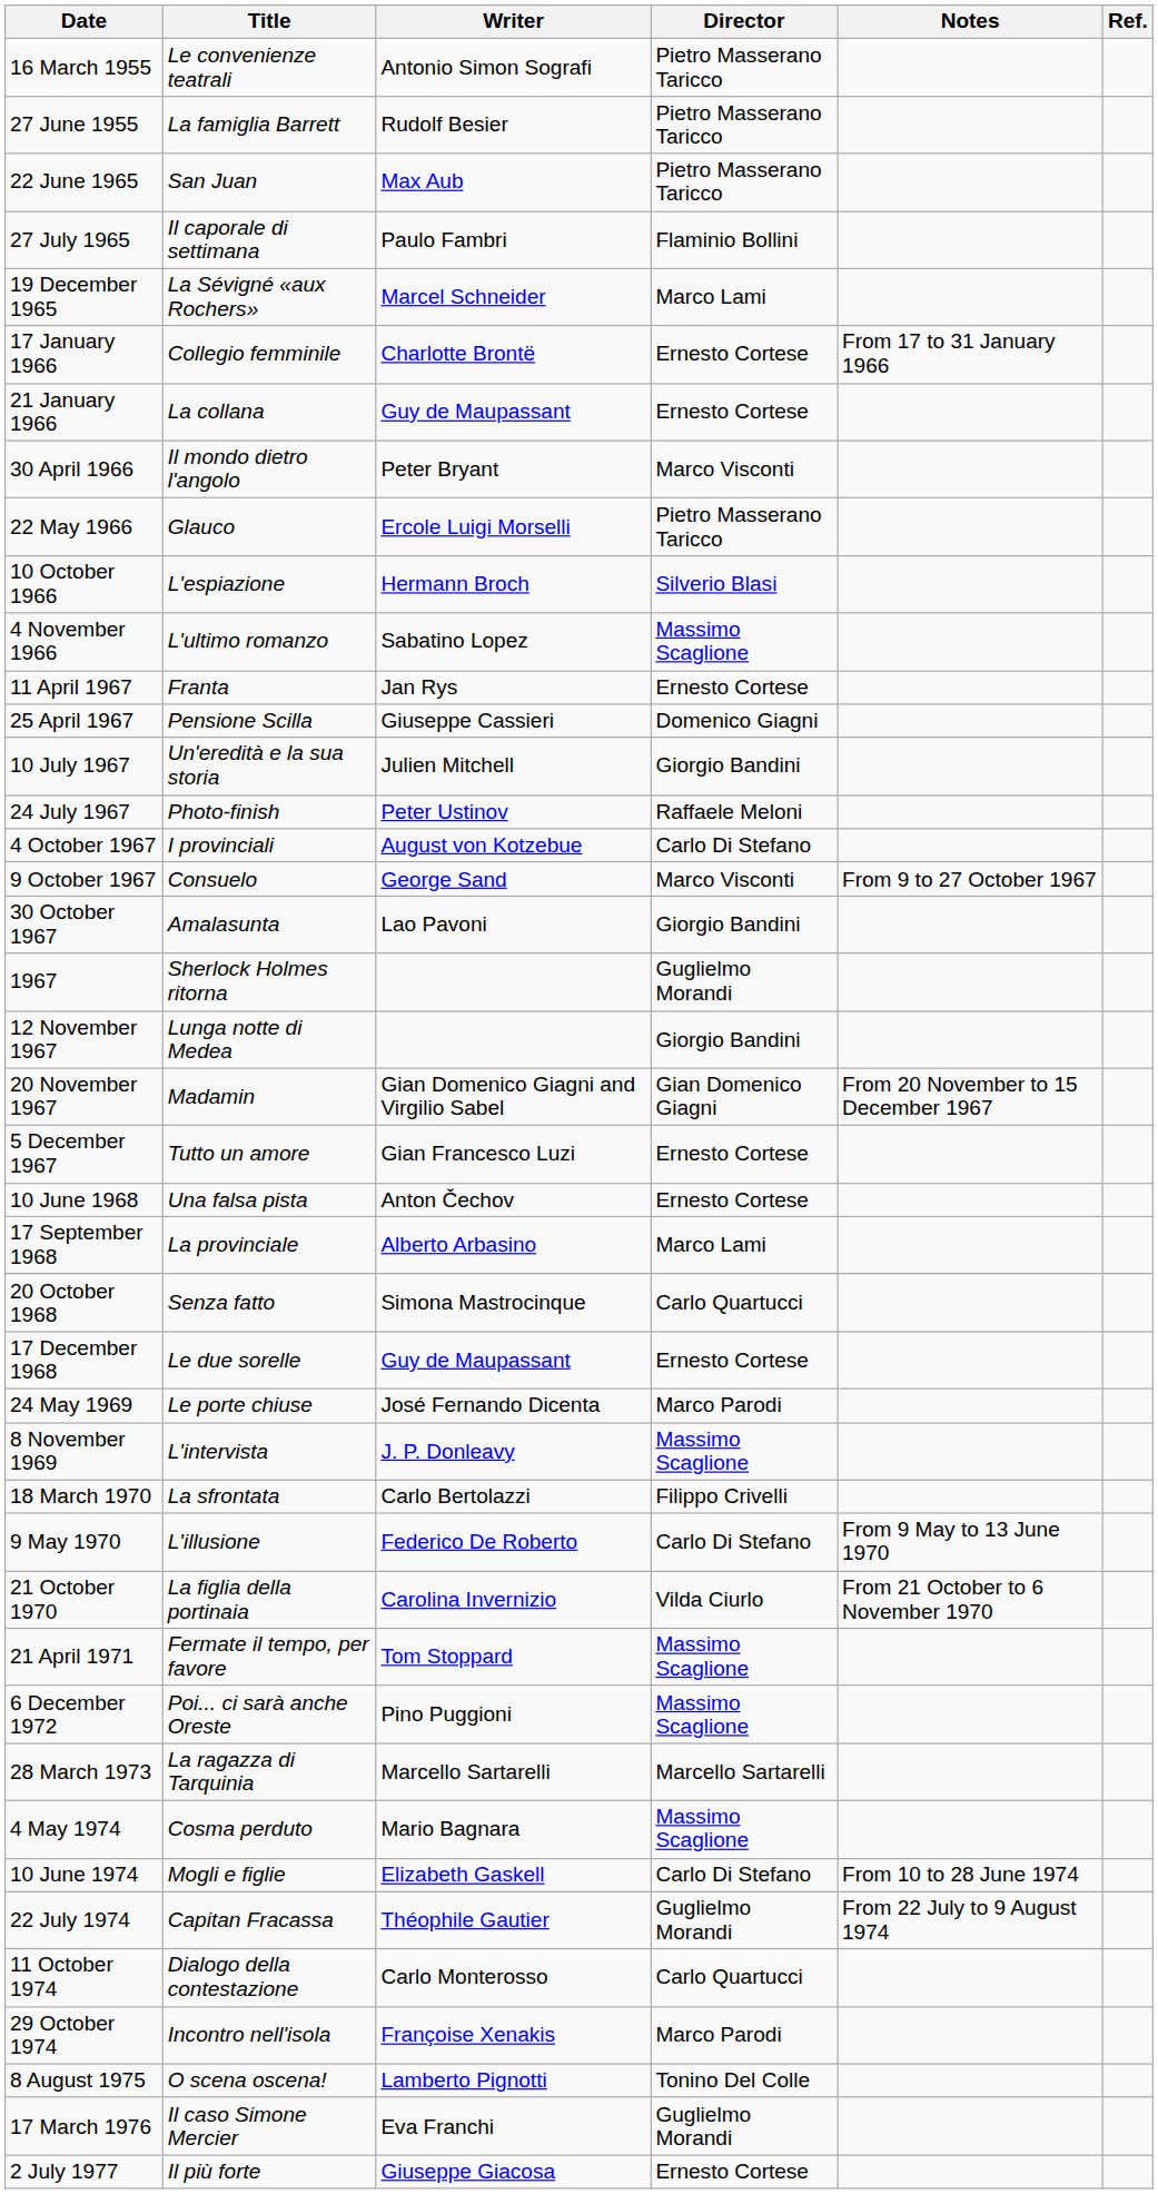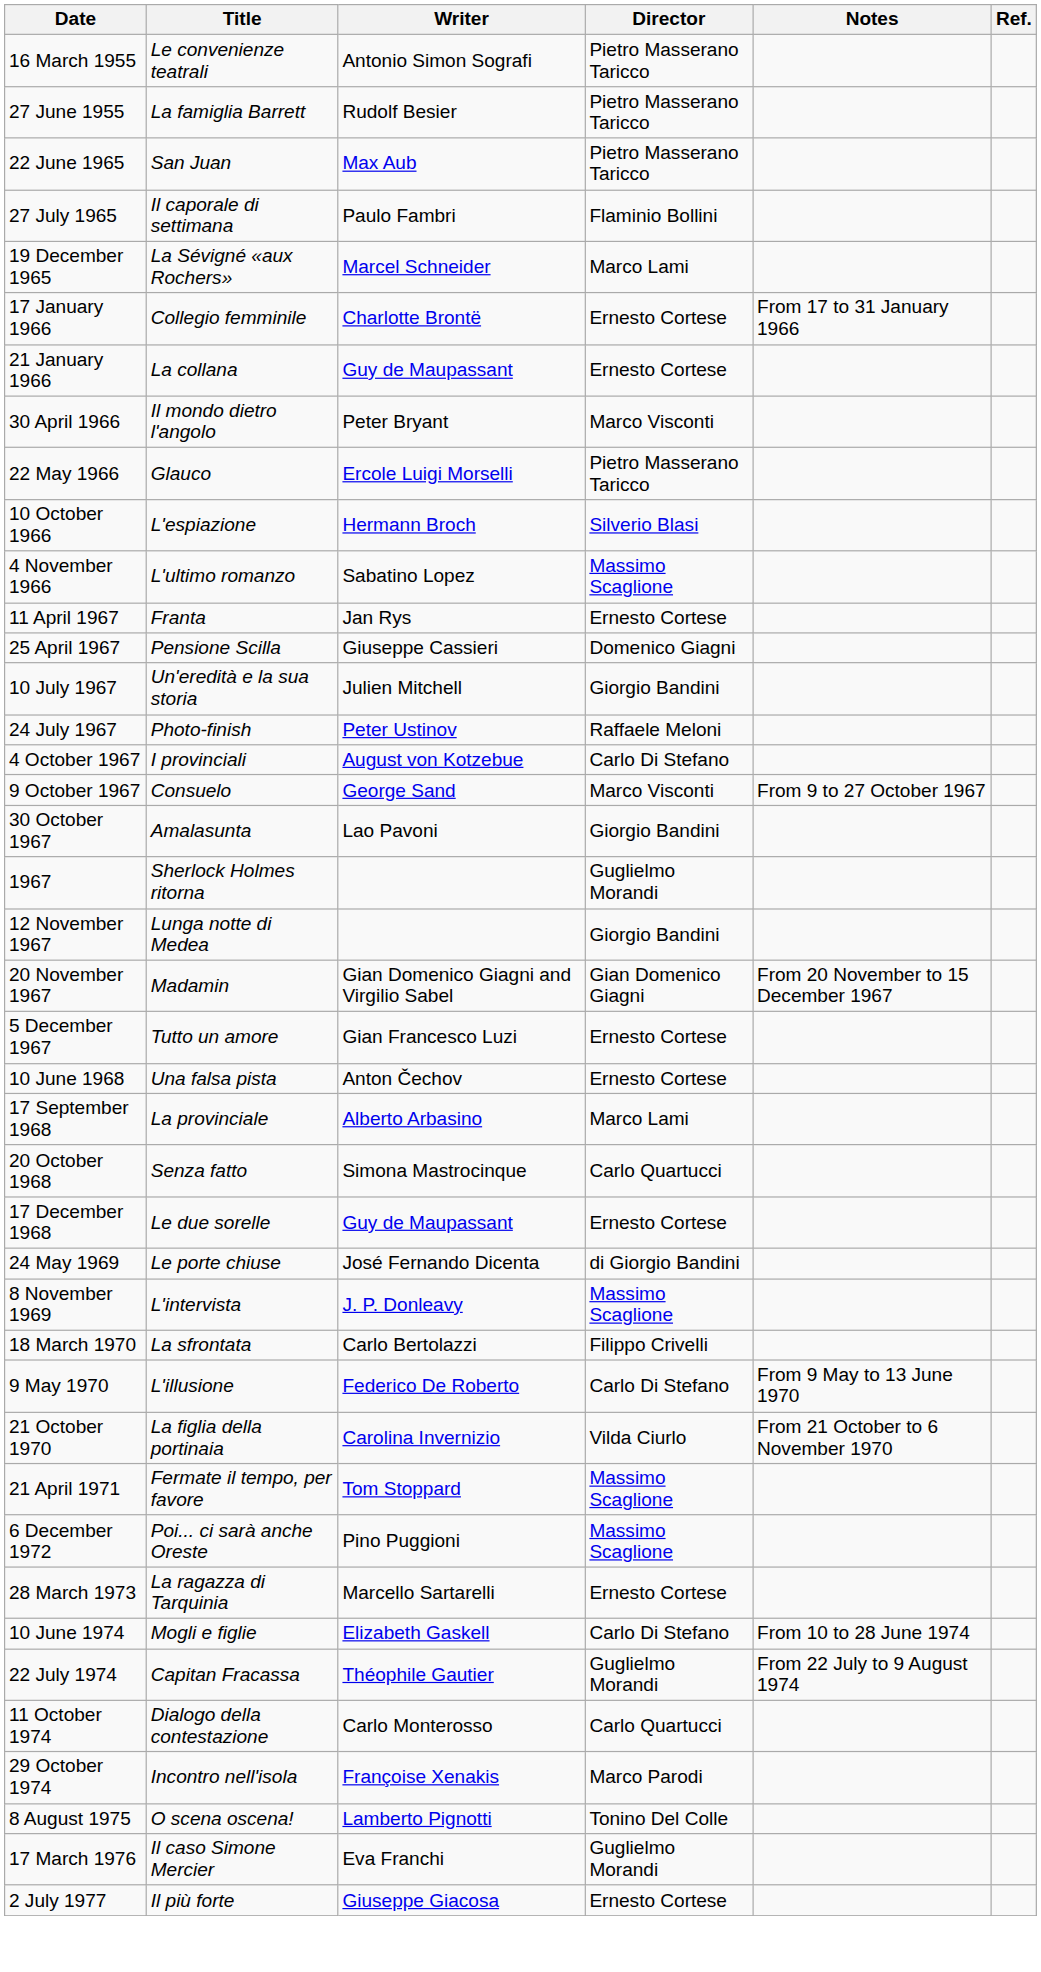 <table class="wikitable sortable defaultleft col1right">
 <tr>
 <th>Date</th>
 <th>Title</th>
 <th>Writer</th>
 <th>Director</th>
 <th>Notes</th>
 <th>Ref.</th>
 </tr>
 <tr>
 <td>16 March 1955</td>
 <td><em>Le convenienze teatrali</em></td>
 <td>Antonio Simon Sografi</td>
 <td>Pietro Masserano Taricco</td>
 <td></td>
 <td></td>
 </tr>
 <tr>
 <td>27 June 1955</td>
 <td><em>La famiglia Barrett</em></td>
 <td>Rudolf Besier</td>
 <td>Pietro Masserano Taricco</td>
 <td></td>
 <td></td>
 </tr>
 <tr>
 <td>22 June 1965</td>
 <td><em>San Juan</em></td>
 <td><a href='#'>Max Aub</a></td>
 <td>Pietro Masserano Taricco</td>
 <td></td>
 <td></td>
 </tr>
 <tr>
 <td>27 July 1965</td>
 <td><em>Il caporale di settimana</em></td>
 <td>Paulo Fambri</td>
 <td>Flaminio Bollini</td>
 <td></td>
 <td></td>
 </tr>
 <tr>
 <td>19 December 1965</td>
 <td><em>La Sévigné «aux Rochers»</em></td>
 <td><a href='#'>Marcel Schneider</a></td>
 <td>Marco Lami</td>
 <td></td>
 <td></td>
 </tr>
 <tr>
 <td>17 January 1966</td>
 <td><em>Collegio femminile</em></td>
 <td><a href='#'>Charlotte Brontë</a></td>
 <td>Ernesto Cortese</td>
 <td>From 17 to 31 January 1966</td>
 <td></td>
 </tr>
 <tr>
 <td>21 January 1966</td>
 <td><em>La collana</em></td>
 <td><a href='#'>Guy de Maupassant</a></td>
 <td>Ernesto Cortese</td>
 <td></td>
 <td></td>
 </tr>
 <tr>
 <td>30 April 1966</td>
 <td><em>Il mondo dietro l'angolo</em></td>
 <td>Peter Bryant</td>
 <td>Marco Visconti</td>
 <td></td>
 <td></td>
 </tr>
 <tr>
 <td>22 May 1966</td>
 <td><em>Glauco</em></td>
 <td><a href='#'>Ercole Luigi Morselli</a></td>
 <td>Pietro Masserano Taricco</td>
 <td></td>
 <td></td>
 </tr>
 <tr>
 <td>10 October 1966</td>
 <td><em>L'espiazione</em></td>
 <td><a href='#'>Hermann Broch</a></td>
 <td><a href='#'>Silverio Blasi</a></td>
 <td></td>
 <td></td>
 </tr>
 <tr>
 <td>4 November 1966</td>
 <td><em>L'ultimo romanzo</em></td>
 <td>Sabatino Lopez</td>
 <td><a href='#'>Massimo Scaglione</a></td>
 <td></td>
 <td></td>
 </tr>
 <tr>
 <td>11 April 1967</td>
 <td><em>Franta</em></td>
 <td>Jan Rys</td>
 <td>Ernesto Cortese</td>
 <td></td>
 <td></td>
 </tr>
 <tr>
 <td>25 April 1967</td>
 <td><em>Pensione Scilla</em></td>
 <td>Giuseppe Cassieri</td>
 <td>Domenico Giagni</td>
 <td></td>
 <td></td>
 </tr>
 <tr>
 <td>10 July 1967</td>
 <td><em>Un'eredità e la sua storia</em></td>
 <td>Julien Mitchell</td>
 <td>Giorgio Bandini</td>
 <td></td>
 <td></td>
 </tr>
 <tr>
 <td>24 July 1967</td>
 <td><em>Photo-finish</em></td>
 <td><a href='#'>Peter Ustinov</a></td>
 <td>Raffaele Meloni</td>
 <td></td>
 <td></td>
 </tr>
 <tr>
 <td>4 October 1967</td>
 <td><em>I provinciali</em></td>
 <td><a href='#'>August von Kotzebue</a></td>
 <td>Carlo Di Stefano</td>
 <td></td>
 <td></td>
 </tr>
 <tr>
 <td>9 October 1967</td>
 <td><em>Consuelo</em></td>
 <td><a href='#'>George Sand</a></td>
 <td>Marco Visconti</td>
 <td>From 9 to 27 October 1967</td>
 <td></td>
 </tr>
 <tr>
 <td>30 October 1967</td>
 <td><em>Amalasunta</em></td>
 <td>Lao Pavoni</td>
 <td>Giorgio Bandini</td>
 <td></td>
 <td></td>
 </tr>
 <tr>
 <td>1967</td>
 <td><em>Sherlock Holmes ritorna</em></td>
 <td></td>
 <td>Guglielmo Morandi</td>
 <td></td>
 <td></td>
 </tr>
 <tr>
 <td>12 November 1967</td>
 <td><em>Lunga notte di Medea</em></td>
 <td></td>
 <td>Giorgio Bandini</td>
 <td></td>
 <td></td>
 </tr>
 <tr>
 <td>20 November 1967</td>
 <td><em>Madamin</em></td>
 <td>Gian Domenico Giagni and Virgilio Sabel</td>
 <td>Gian Domenico Giagni</td>
 <td>From 20 November to 15 December 1967</td>
 <td></td>
 </tr>
 <tr>
 <td>5 December 1967</td>
 <td><em>Tutto un amore</em></td>
 <td>Gian Francesco Luzi</td>
 <td>Ernesto Cortese</td>
 <td></td>
 <td></td>
 </tr>
 <tr>
 <td>10 June 1968</td>
 <td><em>Una falsa pista</em></td>
 <td>Anton Čechov</td>
 <td>Ernesto Cortese</td>
 <td></td>
 <td></td>
 </tr>
 <tr>
 <td>17 September 1968</td>
 <td><em>La provinciale</em></td>
 <td><a href='#'>Alberto Arbasino</a></td>
 <td>Marco Lami</td>
 <td></td>
 <td></td>
 </tr>
 <tr>
 <td>20 October 1968</td>
 <td><em>Senza fatto</em></td>
 <td>Simona Mastrocinque</td>
 <td>Carlo Quartucci</td>
 <td></td>
 <td></td>
 </tr>
 <tr>
 <td>17 December 1968</td>
 <td><em>Le due sorelle</em></td>
 <td><a href='#'>Guy de Maupassant</a></td>
 <td>Ernesto Cortese</td>
 <td></td>
 <td></td>
 </tr>
 <tr>
 <td>24 May 1969</td>
 <td><em>Le porte chiuse</em></td>
 <td>José Fernando Dicenta</td>
-<td>Marco Parodi</td>
+<td>di Giorgio Bandini</td>
 <td></td>
 <td></td>
 </tr>
 <tr>
 <td>8 November 1969</td>
 <td><em>L'intervista</em></td>
 <td><a href='#'>J. P. Donleavy</a></td>
 <td><a href='#'>Massimo Scaglione</a></td>
 <td></td>
 <td></td>
 </tr>
 <tr>
 <td>18 March 1970</td>
 <td><em>La sfrontata</em></td>
 <td>Carlo Bertolazzi</td>
 <td>Filippo Crivelli</td>
 <td></td>
 <td></td>
 </tr>
 <tr>
 <td>9 May 1970</td>
 <td><em>L'illusione</em></td>
 <td><a href='#'>Federico De Roberto</a></td>
 <td>Carlo Di Stefano</td>
 <td>From 9 May to 13 June 1970</td>
 <td></td>
 </tr>
 <tr>
 <td>21 October 1970</td>
 <td><em>La figlia della portinaia</em></td>
 <td><a href='#'>Carolina Invernizio</a></td>
 <td>Vilda Ciurlo</td>
 <td>From 21 October to 6 November 1970</td>
 <td></td>
 </tr>
 <tr>
 <td>21 April 1971</td>
 <td><em>Fermate il tempo, per favore</em></td>
 <td><a href='#'>Tom Stoppard</a></td>
 <td><a href='#'>Massimo Scaglione</a></td>
 <td></td>
 <td></td>
 </tr>
 <tr>
 <td>6 December 1972</td>
 <td><em>Poi... ci sarà anche Oreste</em></td>
 <td>Pino Puggioni</td>
 <td><a href='#'>Massimo Scaglione</a></td>
 <td></td>
 <td></td>
 </tr>
 <tr>
 <td>28 March 1973</td>
 <td><em>La ragazza di Tarquinia</em></td>
 <td>Marcello Sartarelli</td>
-<td>Marcello Sartarelli</td>
-<td></td>
-<td></td>
-</tr>
-<tr>
-<td>4 May 1974</td>
-<td><em>Cosma perduto</em></td>
-<td>Mario Bagnara</td>
-<td><a href='#'>Massimo Scaglione</a></td>
+<td>Ernesto Cortese</td>
 <td></td>
 <td></td>
 </tr>
 <tr>
 <td>10 June 1974</td>
 <td><em>Mogli e figlie</em></td>
 <td><a href='#'>Elizabeth Gaskell</a></td>
 <td>Carlo Di Stefano</td>
 <td>From 10 to 28 June 1974</td>
 <td></td>
 </tr>
 <tr>
 <td>22 July 1974</td>
 <td><em>Capitan Fracassa</em></td>
 <td><a href='#'>Théophile Gautier</a></td>
 <td>Guglielmo Morandi</td>
 <td>From 22 July to 9 August 1974</td>
 <td></td>
 </tr>
 <tr>
 <td>11 October 1974</td>
 <td><em>Dialogo della contestazione</em></td>
 <td>Carlo Monterosso</td>
 <td>Carlo Quartucci</td>
 <td></td>
 <td></td>
 </tr>
 <tr>
 <td>29 October 1974</td>
 <td><em>Incontro nell'isola</em></td>
 <td><a href='#'>Françoise Xenakis</a></td>
 <td>Marco Parodi</td>
 <td></td>
 <td></td>
 </tr>
 <tr>
 <td>8 August 1975</td>
 <td><em>O scena oscena!</em></td>
 <td><a href='#'>Lamberto Pignotti</a></td>
 <td>Tonino Del Colle</td>
 <td></td>
 <td></td>
 </tr>
 <tr>
 <td>17 March 1976</td>
 <td><em>Il caso Simone Mercier</em></td>
 <td>Eva Franchi</td>
 <td>Guglielmo Morandi</td>
 <td></td>
 <td></td>
 </tr>
 <tr>
 <td>2 July 1977</td>
 <td><em>Il più forte</em></td>
 <td><a href='#'>Giuseppe Giacosa</a></td>
 <td>Ernesto Cortese</td>
 <td></td>
 <td></td>
 </tr>
 </table>
